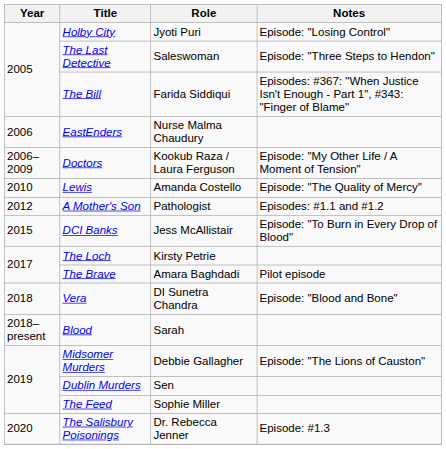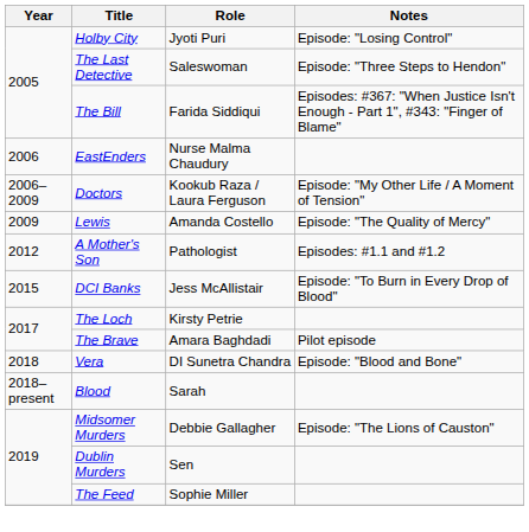 <table class="wikitable sortable">
 <tr>
 <th>Year</th>
 <th>Title</th>
 <th>Role</th>
 <th class="unsortable">Notes</th>
 </tr>
 <tr>
 <td rowspan="3">2005</td>
 <td><em><a href='#'>Holby City</a></em></td>
 <td>Jyoti Puri</td>
 <td>Episode: "Losing Control"</td>
 </tr>
 <tr>
 <td><em><a href='#'>The Last Detective</a></em></td>
 <td>Saleswoman</td>
 <td>Episode: "Three Steps to Hendon"</td>
 </tr>
 <tr>
 <td><em><a href='#'>The Bill</a></em></td>
 <td>Farida Siddiqui</td>
 <td>Episodes: #367: "When Justice Isn't Enough - Part 1", #343: "Finger of Blame"</td>
 </tr>
 <tr>
 <td>2006</td>
 <td><em><a href='#'>EastEnders</a></em></td>
 <td>Nurse Malma Chaudury</td>
 <td></td>
 </tr>
 <tr>
 <td>2006–2009</td>
 <td><em><a href='#'>Doctors</a></em></td>
 <td>Kookub Raza / Laura Ferguson</td>
 <td>Episode: "My Other Life / A Moment of Tension"</td>
 </tr>
 <tr>
-<td>2010</td>
+<td>2009</td>
 <td><em><a href='#'>Lewis</a></em></td>
 <td>Amanda Costello</td>
 <td>Episode: "The Quality of Mercy"</td>
 </tr>
 <tr>
 <td>2012</td>
 <td><em><a href='#'>A Mother's Son</a></em></td>
 <td>Pathologist</td>
 <td>Episodes: #1.1 and #1.2</td>
 </tr>
 <tr>
 <td>2015</td>
 <td><em><a href='#'>DCI Banks</a></em></td>
 <td>Jess McAllistair</td>
 <td>Episode: "To Burn in Every Drop of Blood"</td>
 </tr>
 <tr>
 <td rowspan="2">2017</td>
 <td><em><a href='#'>The Loch</a></em></td>
 <td>Kirsty Petrie</td>
 <td></td>
 </tr>
 <tr>
 <td><em><a href='#'>The Brave</a></em></td>
 <td>Amara Baghdadi</td>
 <td>Pilot episode</td>
 </tr>
 <tr>
 <td>2018</td>
 <td><em><a href='#'>Vera</a></em></td>
 <td>DI Sunetra Chandra</td>
 <td>Episode: "Blood and Bone"</td>
 </tr>
 <tr>
 <td>2018–present</td>
 <td><em><a href='#'>Blood</a></em></td>
 <td>Sarah</td>
 <td></td>
 </tr>
 <tr>
 <td rowspan="3">2019</td>
 <td><em><a href='#'>Midsomer Murders</a></em></td>
 <td>Debbie Gallagher</td>
 <td>Episode: "The Lions of Causton"</td>
 </tr>
 <tr>
 <td><em><a href='#'>Dublin Murders</a></em></td>
 <td>Sen</td>
 <td></td>
 </tr>
 <tr>
 <td><em><a href='#'>The Feed</a></em></td>
 <td>Sophie Miller</td>
 <td></td>
 </tr>
 <tr>
-<td>2020</td>
-<td><em><a href='#'>The Salisbury Poisonings</a></em></td>
-<td>Dr. Rebecca Jenner</td>
-<td>Episode: #1.3</td>
-</tr>
-<tr>
 </tr>
 </table>
